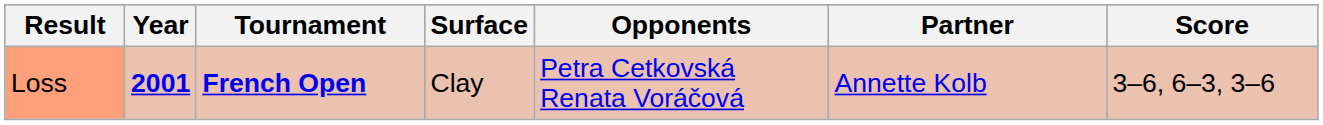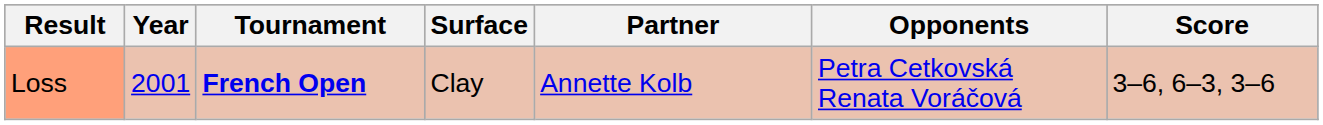 <table class="sortable wikitable">
 <tr>
 <th style="width:65px">Result</th>
 <th style="width:35px">Year</th>
 <th style="width:130px">Tournament</th>
 <th style="width:50px">Surface</th>
+<th style="width:160px">Partner</th>
 <th style="width:170px">Opponents</th>
-<th style="width:160px">Partner</th>
 <th style="width:120px" class="unsortable">Score</th>
 </tr>
 <tr style="background:#ebc2af;">
 <td bgcolor=FFA07A>Loss</td>
-<td><strong><a href='#'>2001</a></strong></td>
+<td><a href='#'>2001</a></td>
 <td><strong><a href='#'>French Open</a></strong></td>
 <td>Clay</td>
+<td> <a href='#'>Annette Kolb</a></td>
 <td> <a href='#'>Petra Cetkovská</a> <br>  <a href='#'>Renata Voráčová</a></td>
-<td> <a href='#'>Annette Kolb</a></td>
 <td>3–6, 6–3, 3–6</td>
 </tr>
 </table>
